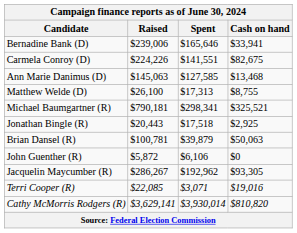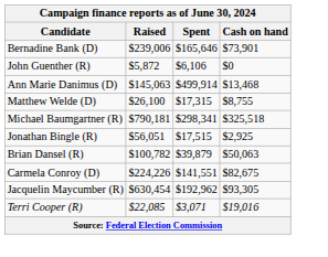 <table class="wikitable sortable">
 <tr>
 <th colspan=4>Campaign finance reports as of June 30, 2024</th>
 </tr>
 <tr style="text-align:center;">
 <th>Candidate</th>
 <th>Raised</th>
 <th>Spent</th>
 <th>Cash on hand</th>
 </tr>
 <tr>
 <td>Bernadine Bank (D)</td>
 <td>$239,006</td>
 <td>$165,646</td>
-<td>$33,941</td>
+<td>$73,901</td>
+</tr>
+<tr>
+<td>John Guenther (R)</td>
+<td>$5,872</td>
+<td>$6,106</td>
+<td>$0</td>
+</tr>
+<tr>
+<td>Ann Marie Danimus (D)</td>
+<td>$145,063</td>
+<td>$499,914</td>
+<td>$13,468</td>
+</tr>
+<tr>
+<td>Matthew Welde (D)</td>
+<td>$26,100</td>
+<td>$17,315</td>
+<td>$8,755</td>
+</tr>
+<tr>
+<td>Michael Baumgartner (R)</td>
+<td>$790,181</td>
+<td>$298,341</td>
+<td>$325,518</td>
+</tr>
+<tr>
+<td>Jonathan Bingle (R)</td>
+<td>$56,051</td>
+<td>$17,515</td>
+<td>$2,925</td>
+</tr>
+<tr>
+<td>Brian Dansel (R)</td>
+<td>$100,782</td>
+<td>$39,879</td>
+<td>$50,063</td>
 </tr>
 <tr>
 <td>Carmela Conroy (D)</td>
 <td>$224,226</td>
 <td>$141,551</td>
 <td>$82,675</td>
 </tr>
 <tr>
-<td>Ann Marie Danimus (D)</td>
-<td>$145,063</td>
-<td>$127,585</td>
-<td>$13,468</td>
-</tr>
-<tr>
-<td>Matthew Welde (D)</td>
-<td>$26,100</td>
-<td>$17,313</td>
-<td>$8,755</td>
-</tr>
-<tr>
-<td>Michael Baumgartner (R)</td>
-<td>$790,181</td>
-<td>$298,341</td>
-<td>$325,521</td>
-</tr>
-<tr>
-<td>Jonathan Bingle (R)</td>
-<td>$20,443</td>
-<td>$17,518</td>
-<td>$2,925</td>
-</tr>
-<tr>
-<td>Brian Dansel (R)</td>
-<td>$100,781</td>
-<td>$39,879</td>
-<td>$50,063</td>
-</tr>
-<tr>
-<td>John Guenther (R)</td>
-<td>$5,872</td>
-<td>$6,106</td>
-<td>$0</td>
-</tr>
-<tr>
 <td>Jacquelin Maycumber (R)</td>
-<td>$286,267</td>
+<td>$630,454</td>
 <td>$192,962</td>
 <td>$93,305</td>
 </tr>
 <tr>
 <td><em>Terri Cooper (R)</em></td>
 <td><em>$22,085</em></td>
 <td><em>$3,071</em></td>
 <td><em>$19,016</em></td>
 </tr>
 <tr>
-<td><em>Cathy McMorris Rodgers (R)</em></td>
-<td><em>$3,629,141</em></td>
-<td><em>$3,930,014</em></td>
-<td><em>$810,820</em></td>
-</tr>
-<tr>
 <th colspan="4"><small>Source: <a href='#'>Federal Election Commission</a></small></th>
 </tr>
 </table>
